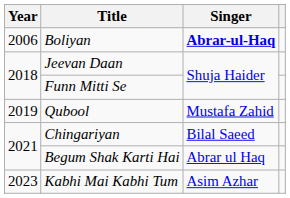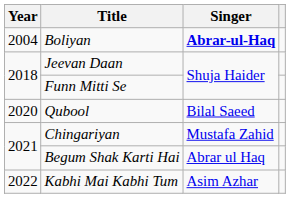 <table class="wikitable">
 <tr>
 <th>Year</th>
 <th>Title</th>
 <th>Singer</th>
 <th scope="col" class="unsortable"></th>
 </tr>
 <tr>
-<td>2006</td>
+<td>2004</td>
 <td><em>Boliyan</em></td>
 <td><strong><a href='#'>Abrar-ul-Haq</a></strong></td>
 <td></td>
 </tr>
 <tr>
 <td rowspan="2">2018</td>
 <td><em>Jeevan Daan</em></td>
 <td rowspan="2"><a href='#'>Shuja Haider</a></td>
 <td></td>
 </tr>
 <tr>
 <td><em>Funn Mitti Se</em></td>
 <td></td>
 </tr>
 <tr>
-<td>2019</td>
+<td>2020</td>
 <td><em>Qubool</em></td>
-<td><a href='#'>Mustafa Zahid</a></td>
+<td><a href='#'>Bilal Saeed</a></td>
 <td></td>
 </tr>
 <tr>
 <td rowspan="2">2021</td>
 <td><em>Chingariyan</em></td>
-<td><a href='#'>Bilal Saeed</a></td>
+<td><a href='#'>Mustafa Zahid</a></td>
 <td></td>
 </tr>
 <tr>
 <td><em>Begum Shak Karti Hai</em></td>
 <td><a href='#'>Abrar ul Haq</a></td>
 <td></td>
 </tr>
 <tr>
-<td>2023</td>
+<td>2022</td>
 <td><em>Kabhi Mai Kabhi Tum</em></td>
 <td><a href='#'>Asim Azhar</a></td>
 <td></td>
 </tr>
 </table>
